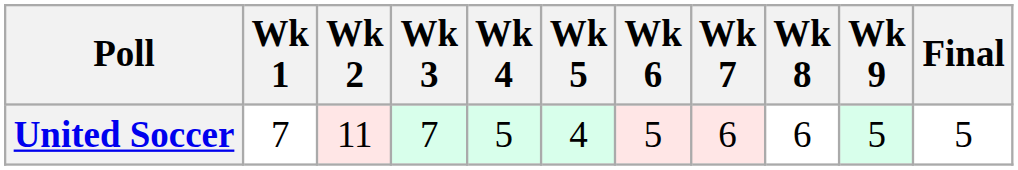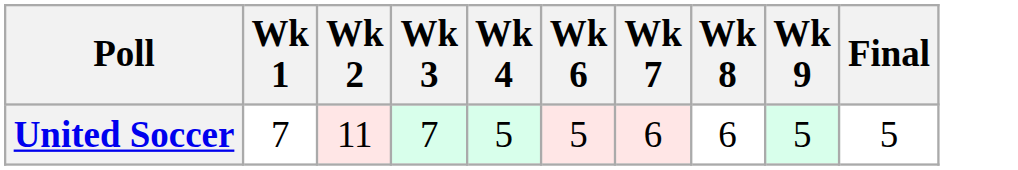 <table class="wikitable" style="white-space:nowrap;text-align:center;">
 <tr>
 <th>Poll</th>
 <th>Wk<br>1</th>
 <th>Wk<br>2</th>
 <th>Wk<br>3</th>
 <th>Wk<br>4</th>
-<th>Wk<br>5</th>
 <th>Wk<br>6</th>
 <th>Wk<br>7</th>
 <th>Wk<br>8</th>
 <th>Wk<br>9</th>
 <th>Final<br></th>
 </tr>
 <tr>
 <th><a href='#'>United Soccer</a></th>
 <td style="background:#FFFFFF;">7</td>
 <td style="background:#FFE6E6;">11</td>
 <td style="background:#D8FFEB;">7</td>
 <td style="background:#D8FFEB;">5</td>
-<td style="background:#D8FFEB;">4</td>
 <td style="background:#FFE6E6;">5</td>
 <td style="background:#FFE6E6;">6</td>
 <td style="background:#FFFFFF;">6</td>
 <td style="background:#D8FFEB;">5</td>
 <td style="background:#FFFFFF;">5</td>
 </tr>
 </table>
